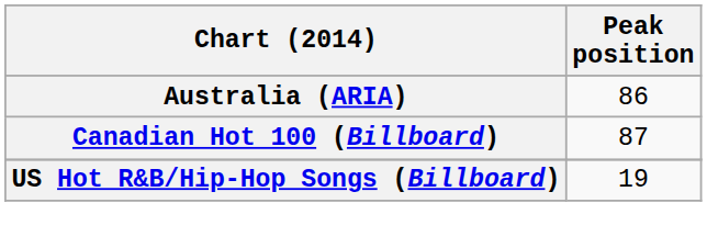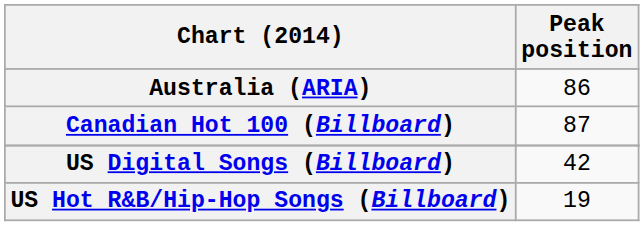 <table class="wikitable sortable plainrowheaders" style="text-align:center;">
 <tr>
 <th scope="col">Chart (2014)</th>
 <th scope="col">Peak<br>position</th>
 </tr>
 <tr>
 <th scope="row">Australia (<a href='#'>ARIA</a>)</th>
 <td>86</td>
 </tr>
 <tr>
 <th scope="row"><a href='#'>Canadian Hot 100</a> (<em><a href='#'>Billboard</a></em>)</th>
 <td>87</td>
 </tr>
 <tr>
 </tr>
 <tr>
+<th scope="row">US <a href='#'>Digital Songs</a> (<em><a href='#'>Billboard</a></em>)</th>
+<td>42</td>
+</tr>
+<tr>
 <th scope="row">US <a href='#'>Hot R&B/Hip-Hop Songs</a> (<em><a href='#'>Billboard</a></em>)</th>
 <td>19</td>
 </tr>
 </table>
